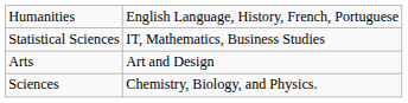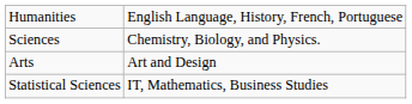 <table class="wikitable">
 <tr>
 <td>Humanities</td>
 <td>English Language, History, French, Portuguese</td>
 </tr>
 <tr>
-<td>Statistical Sciences</td>
-<td>IT, Mathematics, Business Studies</td>
+<td>Sciences</td>
+<td>Chemistry, Biology, and Physics.</td>
 </tr>
 <tr>
 <td>Arts</td>
 <td>Art and Design</td>
 </tr>
 <tr>
-<td>Sciences</td>
-<td>Chemistry, Biology, and Physics.</td>
+<td>Statistical Sciences</td>
+<td>IT, Mathematics, Business Studies</td>
 </tr>
 </table>
